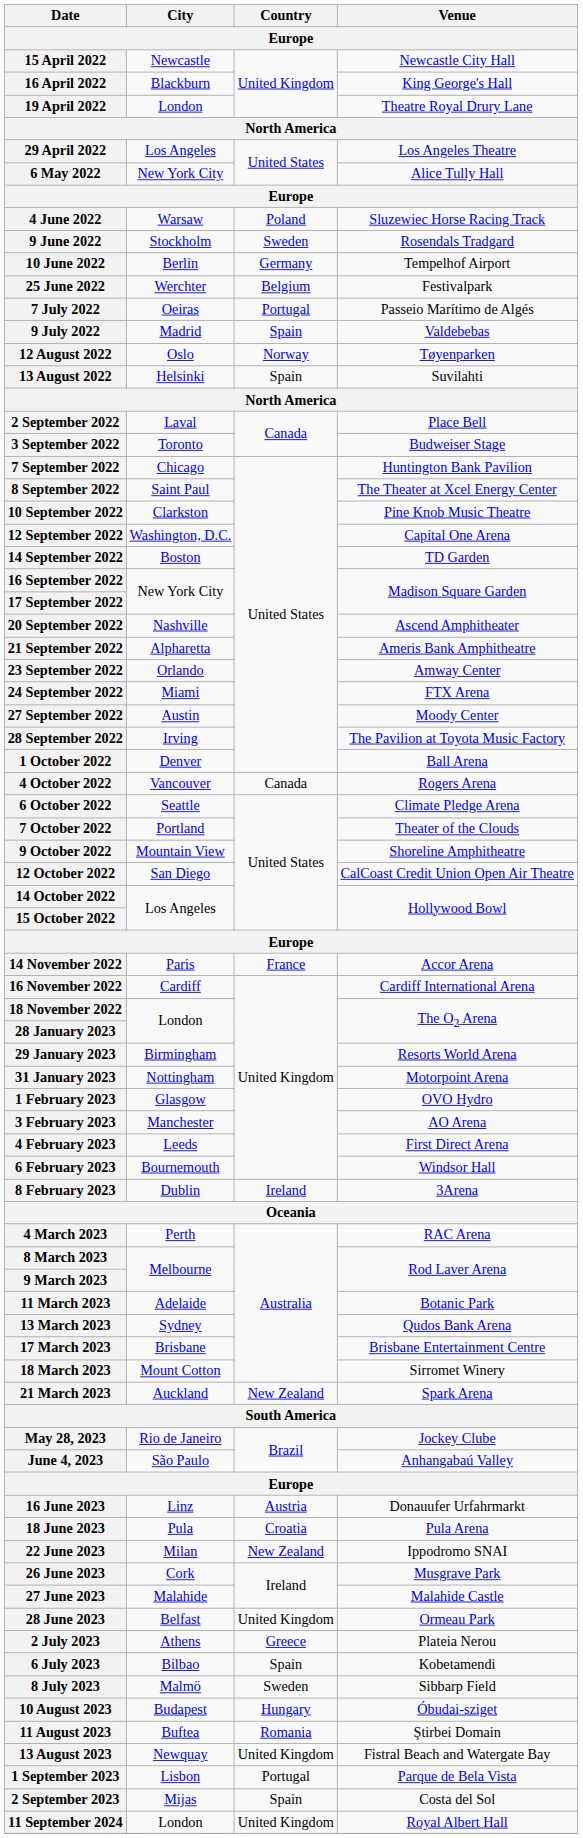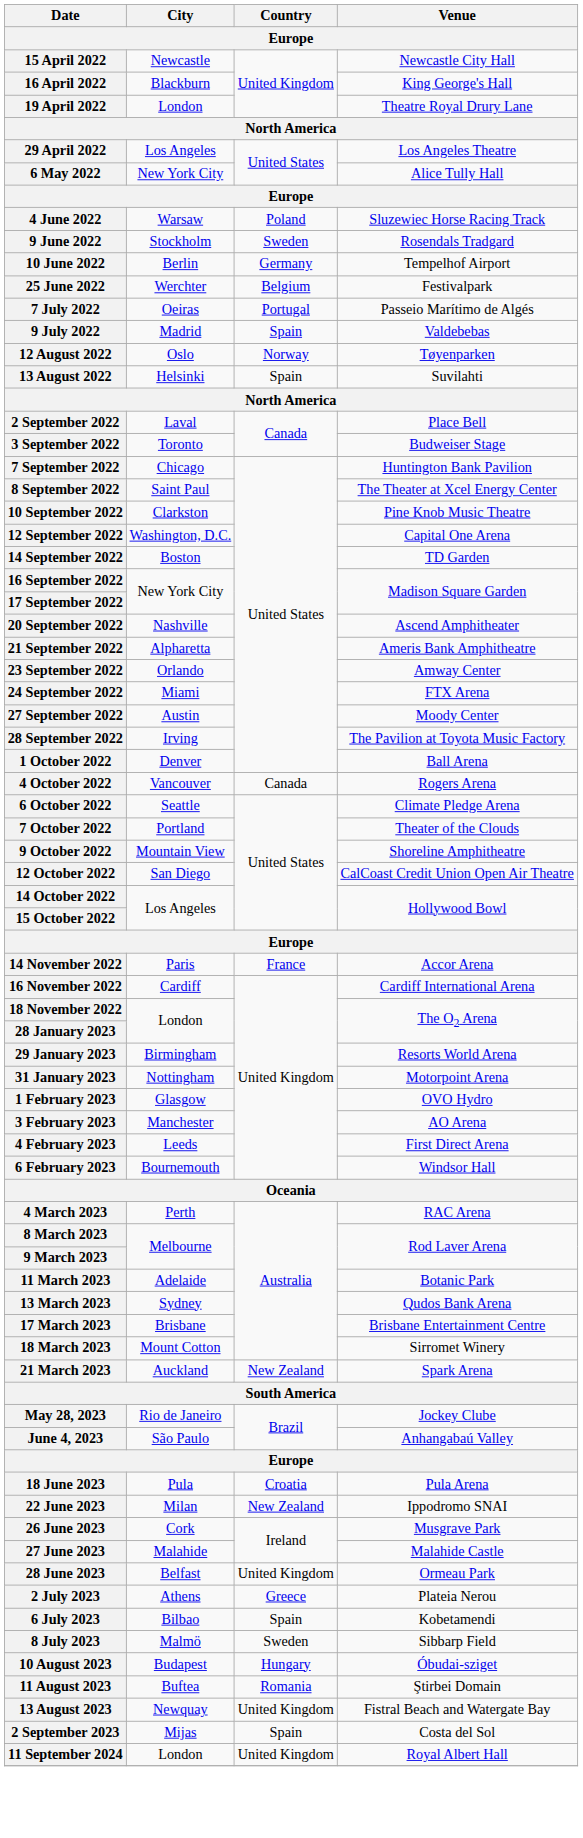 <table class="wikitable plainrowheaders" style="text-align:center;">
 <tr>
 <th scope="col">Date</th>
 <th scope="col">City</th>
 <th scope="col">Country</th>
 <th scope="col">Venue</th>
 </tr>
 <tr>
 <th colspan="4">Europe</th>
 </tr>
 <tr>
 <th scope="row">15 April 2022</th>
 <td><a href='#'>Newcastle</a></td>
 <td rowspan="3"><a href='#'>United Kingdom</a></td>
 <td><a href='#'>Newcastle City Hall</a></td>
 </tr>
 <tr>
 <th scope="row">16 April 2022</th>
 <td><a href='#'>Blackburn</a></td>
 <td><a href='#'>King George's Hall</a></td>
 </tr>
 <tr>
 <th scope="row">19 April 2022</th>
 <td><a href='#'>London</a></td>
 <td><a href='#'>Theatre Royal Drury Lane</a></td>
 </tr>
 <tr>
 <th colspan="4">North America</th>
 </tr>
 <tr>
 <th scope="row">29 April 2022</th>
 <td><a href='#'>Los Angeles</a></td>
 <td rowspan="2"><a href='#'>United States</a></td>
 <td><a href='#'>Los Angeles Theatre</a></td>
 </tr>
 <tr>
 <th scope="row">6 May 2022</th>
 <td><a href='#'>New York City</a></td>
 <td><a href='#'>Alice Tully Hall</a></td>
 </tr>
 <tr>
 <th colspan="4">Europe</th>
 </tr>
 <tr>
 <th scope="row">4 June 2022</th>
 <td><a href='#'>Warsaw</a></td>
 <td><a href='#'>Poland</a></td>
 <td><a href='#'>Sluzewiec Horse Racing Track</a></td>
 </tr>
 <tr>
 <th scope="row">9 June 2022</th>
 <td><a href='#'>Stockholm</a></td>
 <td><a href='#'>Sweden</a></td>
 <td><a href='#'>Rosendals Tradgard</a></td>
 </tr>
 <tr>
 <th scope="row">10 June 2022</th>
 <td><a href='#'>Berlin</a></td>
 <td><a href='#'>Germany</a></td>
 <td>Tempelhof Airport</td>
 </tr>
 <tr>
 <th scope="row">25 June 2022</th>
 <td><a href='#'>Werchter</a></td>
 <td><a href='#'>Belgium</a></td>
 <td>Festivalpark</td>
 </tr>
 <tr>
 <th scope="row">7 July 2022</th>
 <td><a href='#'>Oeiras</a></td>
 <td><a href='#'>Portugal</a></td>
 <td>Passeio Marítimo de Algés</td>
 </tr>
 <tr>
 <th scope="row">9 July 2022</th>
 <td><a href='#'>Madrid</a></td>
 <td><a href='#'>Spain</a></td>
 <td><a href='#'>Valdebebas</a></td>
 </tr>
 <tr>
 <th scope="row">12 August 2022</th>
 <td><a href='#'>Oslo</a></td>
 <td><a href='#'>Norway</a></td>
 <td><a href='#'>Tøyenparken</a></td>
 </tr>
 <tr>
 <th scope="row">13 August 2022</th>
 <td><a href='#'>Helsinki</a></td>
 <td>Spain</td>
 <td>Suvilahti</td>
 </tr>
 <tr>
 <th colspan="4">North America</th>
 </tr>
 <tr>
 <th scope="row">2 September 2022</th>
 <td><a href='#'>Laval</a></td>
 <td rowspan="2"><a href='#'>Canada</a></td>
 <td><a href='#'>Place Bell</a></td>
 </tr>
 <tr>
 <th scope="row">3 September 2022</th>
 <td><a href='#'>Toronto</a></td>
 <td><a href='#'>Budweiser Stage</a></td>
 </tr>
 <tr>
 <th scope="row">7 September 2022</th>
 <td><a href='#'>Chicago</a></td>
 <td rowspan="14">United States</td>
 <td><a href='#'>Huntington Bank Pavilion</a></td>
 </tr>
 <tr>
 <th scope="row">8 September 2022</th>
 <td><a href='#'>Saint Paul</a></td>
 <td><a href='#'>The Theater at Xcel Energy Center</a></td>
 </tr>
 <tr>
 <th scope="row">10 September 2022</th>
 <td><a href='#'>Clarkston</a></td>
 <td><a href='#'>Pine Knob Music Theatre</a></td>
 </tr>
 <tr>
 <th scope="row">12 September 2022</th>
 <td><a href='#'>Washington, D.C.</a></td>
 <td><a href='#'>Capital One Arena</a></td>
 </tr>
 <tr>
 <th scope="row">14 September 2022</th>
 <td><a href='#'>Boston</a></td>
 <td><a href='#'>TD Garden</a></td>
 </tr>
 <tr>
 <th scope="row">16 September 2022</th>
 <td rowspan="2">New York City</td>
 <td rowspan="2"><a href='#'>Madison Square Garden</a></td>
 </tr>
 <tr>
 <th scope="row">17 September 2022</th>
 </tr>
 <tr>
 <th scope="row">20 September 2022</th>
 <td><a href='#'>Nashville</a></td>
 <td><a href='#'>Ascend Amphitheater</a></td>
 </tr>
 <tr>
 <th scope="row">21 September 2022</th>
 <td><a href='#'>Alpharetta</a></td>
 <td><a href='#'>Ameris Bank Amphitheatre</a></td>
 </tr>
 <tr>
 <th scope="row">23 September 2022</th>
 <td><a href='#'>Orlando</a></td>
 <td><a href='#'>Amway Center</a></td>
 </tr>
 <tr>
 <th scope="row">24 September 2022</th>
 <td><a href='#'>Miami</a></td>
 <td><a href='#'>FTX Arena</a></td>
 </tr>
 <tr>
 <th scope="row">27 September 2022</th>
 <td><a href='#'>Austin</a></td>
 <td><a href='#'>Moody Center</a></td>
 </tr>
 <tr>
 <th scope="row">28 September 2022</th>
 <td><a href='#'>Irving</a></td>
 <td><a href='#'>The Pavilion at Toyota Music Factory</a></td>
 </tr>
 <tr>
 <th scope="row">1 October 2022</th>
 <td><a href='#'>Denver</a></td>
 <td><a href='#'>Ball Arena</a></td>
 </tr>
 <tr>
 <th scope="row">4 October 2022</th>
 <td><a href='#'>Vancouver</a></td>
 <td>Canada</td>
 <td><a href='#'>Rogers Arena</a></td>
 </tr>
 <tr>
 <th scope="row">6 October 2022</th>
 <td><a href='#'>Seattle</a></td>
 <td rowspan="6">United States</td>
 <td><a href='#'>Climate Pledge Arena</a></td>
 </tr>
 <tr>
 <th scope="row">7 October 2022</th>
 <td><a href='#'>Portland</a></td>
 <td><a href='#'>Theater of the Clouds</a></td>
 </tr>
 <tr>
 <th scope="row">9 October 2022</th>
 <td><a href='#'>Mountain View</a></td>
 <td><a href='#'>Shoreline Amphitheatre</a></td>
 </tr>
 <tr>
 <th scope="row">12 October 2022</th>
 <td><a href='#'>San Diego</a></td>
 <td><a href='#'>CalCoast Credit Union Open Air Theatre</a></td>
 </tr>
 <tr>
 <th scope="row">14 October 2022</th>
 <td rowspan="2">Los Angeles</td>
 <td rowspan="2"><a href='#'>Hollywood Bowl</a></td>
 </tr>
 <tr>
 <th scope="row">15 October 2022</th>
 </tr>
 <tr>
 <th colspan="4">Europe</th>
 </tr>
 <tr>
 <th scope="row">14 November 2022</th>
 <td><a href='#'>Paris</a></td>
 <td><a href='#'>France</a></td>
 <td><a href='#'>Accor Arena</a></td>
 </tr>
 <tr>
 <th scope="row">16 November 2022</th>
 <td><a href='#'>Cardiff</a></td>
 <td rowspan="9">United Kingdom</td>
 <td><a href='#'>Cardiff International Arena</a></td>
 </tr>
 <tr>
 <th scope="row">18 November 2022</th>
 <td rowspan="2">London</td>
 <td rowspan="2"><a href='#'>The O<sub>2</sub> Arena</a></td>
 </tr>
 <tr>
 <th scope="row">28 January 2023</th>
 </tr>
 <tr>
 <th scope="row">29 January 2023</th>
 <td><a href='#'>Birmingham</a></td>
 <td><a href='#'>Resorts World Arena</a></td>
 </tr>
 <tr>
 <th scope="row">31 January 2023</th>
 <td><a href='#'>Nottingham</a></td>
 <td><a href='#'>Motorpoint Arena</a></td>
 </tr>
 <tr>
 <th scope="row">1 February 2023</th>
 <td><a href='#'>Glasgow</a></td>
 <td><a href='#'>OVO Hydro</a></td>
 </tr>
 <tr>
 <th scope="row">3 February 2023</th>
 <td><a href='#'>Manchester</a></td>
 <td><a href='#'>AO Arena</a></td>
 </tr>
 <tr>
 <th scope="row">4 February 2023</th>
 <td><a href='#'>Leeds</a></td>
 <td><a href='#'>First Direct Arena</a></td>
 </tr>
 <tr>
 <th scope="row">6 February 2023</th>
 <td><a href='#'>Bournemouth</a></td>
 <td><a href='#'>Windsor Hall</a></td>
 </tr>
 <tr>
-<th scope="row">8 February 2023</th>
-<td><a href='#'>Dublin</a></td>
-<td><a href='#'>Ireland</a></td>
-<td><a href='#'>3Arena</a></td>
-</tr>
-<tr>
 <th colspan="4">Oceania</th>
 </tr>
 <tr>
 <th scope="row">4 March 2023</th>
 <td><a href='#'>Perth</a></td>
 <td rowspan="7"><a href='#'>Australia</a></td>
 <td><a href='#'>RAC Arena</a></td>
 </tr>
 <tr>
 <th scope="row">8 March 2023</th>
 <td rowspan="2"><a href='#'>Melbourne</a></td>
 <td rowspan="2"><a href='#'>Rod Laver Arena</a></td>
 </tr>
 <tr>
 <th scope="row">9 March 2023</th>
 </tr>
 <tr>
 <th scope="row">11 March 2023</th>
 <td><a href='#'>Adelaide</a></td>
 <td><a href='#'>Botanic Park</a></td>
 </tr>
 <tr>
 <th scope="row">13 March 2023</th>
 <td><a href='#'>Sydney</a></td>
 <td><a href='#'>Qudos Bank Arena</a></td>
 </tr>
 <tr>
 <th scope="row">17 March 2023</th>
 <td><a href='#'>Brisbane</a></td>
 <td><a href='#'>Brisbane Entertainment Centre</a></td>
 </tr>
 <tr>
 <th scope="row">18 March 2023</th>
 <td><a href='#'>Mount Cotton</a></td>
 <td>Sirromet Winery</td>
 </tr>
 <tr>
 <th scope="row">21 March 2023</th>
 <td><a href='#'>Auckland</a></td>
 <td><a href='#'>New Zealand</a></td>
 <td><a href='#'>Spark Arena</a></td>
 </tr>
 <tr>
 <th colspan="4">South America</th>
 </tr>
 <tr>
 <th scope="row">May 28, 2023</th>
 <td><a href='#'>Rio de Janeiro</a></td>
 <td rowspan="2"><a href='#'>Brazil</a></td>
 <td><a href='#'>Jockey Clube</a></td>
 </tr>
 <tr>
 <th scope="row">June 4, 2023</th>
 <td><a href='#'>São Paulo</a></td>
 <td><a href='#'>Anhangabaú Valley</a></td>
 </tr>
 <tr>
 <th colspan="4">Europe</th>
-</tr>
-<tr>
-<th scope="row">16 June 2023</th>
-<td><a href='#'>Linz</a></td>
-<td><a href='#'>Austria</a></td>
-<td>Donauufer Urfahrmarkt</td>
 </tr>
 <tr>
 <th scope="row">18 June 2023</th>
 <td><a href='#'>Pula</a></td>
 <td><a href='#'>Croatia</a></td>
 <td><a href='#'>Pula Arena</a></td>
 </tr>
 <tr>
 <th scope="row">22 June 2023</th>
 <td><a href='#'>Milan</a></td>
 <td><a href='#'>New Zealand</a></td>
 <td>Ippodromo SNAI</td>
 </tr>
 <tr>
 <th scope="row">26 June 2023</th>
 <td><a href='#'>Cork</a></td>
 <td rowspan="2">Ireland</td>
 <td><a href='#'>Musgrave Park</a></td>
 </tr>
 <tr>
 <th scope="row">27 June 2023</th>
 <td><a href='#'>Malahide</a></td>
 <td><a href='#'>Malahide Castle</a></td>
 </tr>
 <tr>
 <th scope="row">28 June 2023</th>
 <td><a href='#'>Belfast</a></td>
 <td>United Kingdom</td>
 <td><a href='#'>Ormeau Park</a></td>
 </tr>
 <tr>
 <th scope="row">2 July 2023</th>
 <td><a href='#'>Athens</a></td>
 <td><a href='#'>Greece</a></td>
 <td>Plateia Nerou</td>
 </tr>
 <tr>
 <th scope="row">6 July 2023</th>
 <td><a href='#'>Bilbao</a></td>
 <td>Spain</td>
 <td>Kobetamendi</td>
 </tr>
 <tr>
 <th scope="row">8 July 2023</th>
 <td><a href='#'>Malmö</a></td>
 <td>Sweden</td>
 <td>Sibbarp Field</td>
 </tr>
 <tr>
 <th scope="row">10 August 2023</th>
 <td><a href='#'>Budapest</a></td>
 <td><a href='#'>Hungary</a></td>
 <td><a href='#'>Óbudai-sziget</a></td>
 </tr>
 <tr>
 <th scope="row">11 August 2023</th>
 <td><a href='#'>Buftea</a></td>
 <td><a href='#'>Romania</a></td>
 <td>Ştirbei Domain</td>
 </tr>
 <tr>
 <th scope="row">13 August 2023</th>
 <td><a href='#'>Newquay</a></td>
 <td>United Kingdom</td>
 <td>Fistral Beach and Watergate Bay</td>
 </tr>
 <tr>
-<th scope="row">1 September 2023</th>
-<td><a href='#'>Lisbon</a></td>
-<td>Portugal</td>
-<td><a href='#'>Parque de Bela Vista</a></td>
-</tr>
-<tr>
 <th scope="row">2 September 2023</th>
 <td><a href='#'>Mijas</a></td>
 <td>Spain</td>
 <td>Costa del Sol</td>
 </tr>
 <tr>
 <th scope="row">11 September 2024</th>
 <td>London</td>
 <td>United Kingdom</td>
 <td><a href='#'>Royal Albert Hall</a></td>
 </tr>
 <tr>
 </tr>
 </table>
